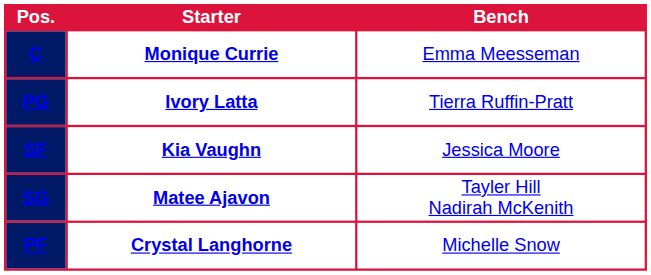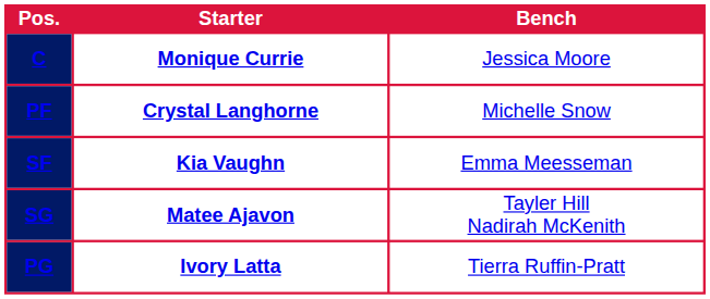 <table style="text-align: center; background:#DC143C; color:white">
 <tr>
 <th width="50">Pos.</th>
 <th width="250">Starter</th>
 <th width="250">Bench</th>
 </tr>
 <tr style="height:40px; background:white; color:#DC143C">
 <th style="background:#011966"><a href='#'><span>C</span></a></th>
 <td><strong><a href='#'>Monique Currie</a></strong></td>
-<td><a href='#'>Emma Meesseman</a></td>
+<td><a href='#'>Jessica Moore</a></td>
 </tr>
 <tr style="height:40px; background:white; color:#092C57">
-<th style="background:#011966"><a href='#'><span>PG</span></a></th>
-<td><strong><a href='#'>Ivory Latta</a></strong></td>
-<td><a href='#'>Tierra Ruffin-Pratt</a></td>
+<th style="background:#011966"><a href='#'><span>PF</span></a></th>
+<td><strong><a href='#'>Crystal Langhorne</a></strong></td>
+<td><a href='#'>Michelle Snow</a></td>
 </tr>
 <tr style="height:40px; background:white; color:#092C57">
 <th style="background:#011966"><a href='#'><span>SF</span></a></th>
 <td><strong><a href='#'>Kia Vaughn</a></strong></td>
-<td><a href='#'>Jessica Moore</a></td>
+<td><a href='#'>Emma Meesseman</a></td>
 </tr>
 <tr style="height:40px; background:white; color:#092C57">
 <th style="background:#011966"><a href='#'><span>SG</span></a></th>
 <td><strong><a href='#'>Matee Ajavon</a></strong></td>
 <td><a href='#'>Tayler Hill</a><br><a href='#'>Nadirah McKenith</a></td>
 </tr>
 <tr style="height:40px; background:white; color:#092C57">
-<th style="background:#011966"><a href='#'><span>PF</span></a></th>
-<td><strong><a href='#'>Crystal Langhorne</a></strong></td>
-<td><a href='#'>Michelle Snow</a></td>
+<th style="background:#011966"><a href='#'><span>PG</span></a></th>
+<td><strong><a href='#'>Ivory Latta</a></strong></td>
+<td><a href='#'>Tierra Ruffin-Pratt</a></td>
 </tr>
 </table>
